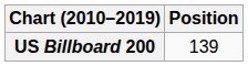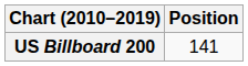 <table class="wikitable plainrowheaders" style="text-align:center">
 <tr>
 <th scope="col">Chart (2010–2019)</th>
 <th scope="col">Position</th>
 </tr>
 <tr>
 <th scope="row">US <em>Billboard</em> 200</th>
-<td>139</td>
+<td>141</td>
 </tr>
 </table>
